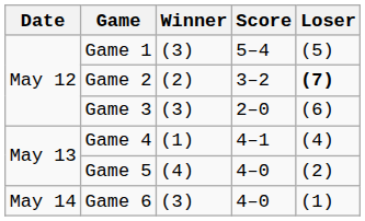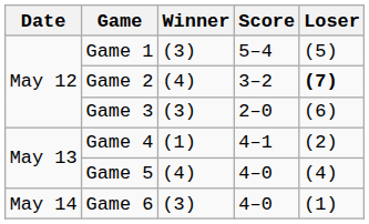 <table class=wikitable>
 <tr>
 <th>Date</th>
 <th>Game</th>
 <th>Winner</th>
 <th>Score</th>
 <th>Loser</th>
 </tr>
 <tr>
 <td rowspan=3>May 12</td>
 <td>Game 1</td>
 <td>(3) </td>
 <td>5–4</td>
 <td>(5) </td>
 </tr>
 <tr>
 <td>Game 2</td>
-<td>(2) </td>
+<td>(4) </td>
 <td>3–2</td>
 <td><strong>(7) </strong></td>
 </tr>
 <tr>
 <td>Game 3</td>
 <td>(3) </td>
 <td>2–0</td>
 <td>(6) </td>
 </tr>
 <tr>
 <td rowspan=2>May 13</td>
 <td>Game 4</td>
 <td>(1) </td>
 <td>4–1</td>
-<td>(4) </td>
+<td>(2) </td>
 </tr>
 <tr>
 <td>Game 5</td>
 <td>(4) </td>
 <td>4–0</td>
-<td>(2) </td>
+<td>(4) </td>
 </tr>
 <tr>
 <td>May 14</td>
 <td>Game 6</td>
 <td>(3) </td>
 <td>4–0</td>
 <td>(1) </td>
 </tr>
 </table>
